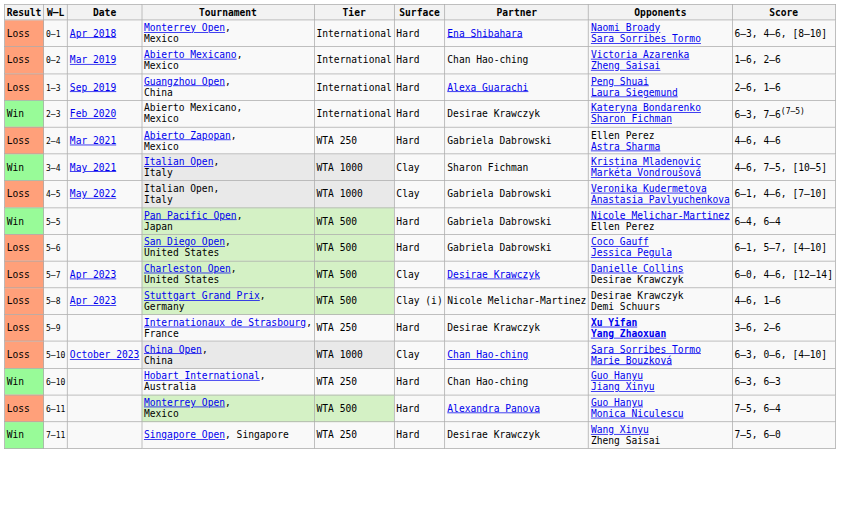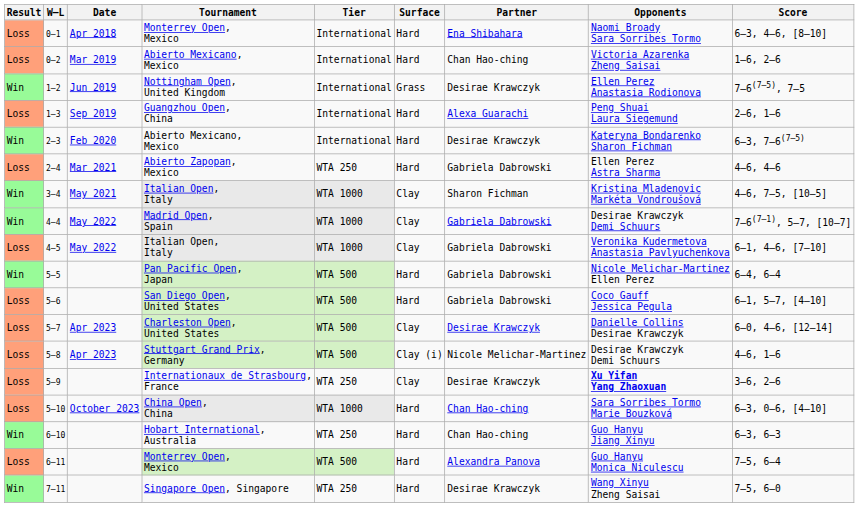 <table class="sortable wikitable">
 <tr>
 <th>Result</th>
 <th class="unsortable">W–L</th>
 <th>Date</th>
 <th>Tournament</th>
 <th>Tier</th>
 <th>Surface</th>
 <th>Partner</th>
 <th>Opponents</th>
 <th class="unsortable">Score</th>
 </tr>
 <tr>
 <td style="background:#ffa07a;">Loss</td>
 <td><small>0–1</small></td>
 <td><a href='#'>Apr 2018</a></td>
 <td><a href='#'>Monterrey Open</a>, <br>Mexico</td>
 <td>International</td>
 <td>Hard</td>
 <td> <a href='#'>Ena Shibahara</a></td>
 <td> <a href='#'>Naomi Broady</a> <br>  <a href='#'>Sara Sorribes Tormo</a></td>
 <td>6–3, 4–6, [8–10]</td>
 </tr>
 <tr>
 <td style="background:#ffa07a;">Loss</td>
 <td><small>0–2</small></td>
 <td><a href='#'>Mar 2019</a></td>
 <td><a href='#'>Abierto Mexicano</a>, <br>Mexico</td>
 <td>International</td>
 <td>Hard</td>
 <td> Chan Hao-ching</td>
 <td> <a href='#'>Victoria Azarenka</a> <br>  <a href='#'>Zheng Saisai</a></td>
 <td>1–6, 2–6</td>
+</tr>
+<tr>
+<td style="background:#98fb98;">Win</td>
+<td><small>1–2</small></td>
+<td><a href='#'>Jun 2019</a></td>
+<td><a href='#'>Nottingham Open</a>, <br>United Kingdom</td>
+<td>International</td>
+<td>Grass</td>
+<td> Desirae Krawczyk</td>
+<td> <a href='#'>Ellen Perez</a> <br>  <a href='#'>Anastasia Rodionova</a></td>
+<td>7–6<sup>(7–5)</sup>, 7–5</td>
 </tr>
 <tr>
 <td style="background:#ffa07a;">Loss</td>
 <td><small>1–3</small></td>
 <td><a href='#'>Sep 2019</a></td>
 <td><a href='#'>Guangzhou Open</a>, <br>China</td>
 <td>International</td>
 <td>Hard</td>
 <td> <a href='#'>Alexa Guarachi</a></td>
 <td> <a href='#'>Peng Shuai</a> <br>  <a href='#'>Laura Siegemund</a></td>
 <td>2–6, 1–6</td>
 </tr>
 <tr>
 <td style="background:#98fb98;">Win</td>
 <td><small>2–3</small></td>
 <td><a href='#'>Feb 2020</a></td>
 <td>Abierto Mexicano, <br>Mexico</td>
 <td>International</td>
 <td>Hard</td>
 <td> Desirae Krawczyk</td>
 <td> <a href='#'>Kateryna Bondarenko</a> <br>  <a href='#'>Sharon Fichman</a></td>
 <td>6–3, 7–6<sup>(7–5)</sup></td>
 </tr>
 <tr>
 <td style="background:#ffa07a;">Loss</td>
 <td><small>2–4</small></td>
 <td><a href='#'>Mar 2021</a></td>
 <td><a href='#'>Abierto Zapopan</a>, <br>Mexico</td>
 <td>WTA 250</td>
 <td>Hard</td>
 <td> Gabriela Dabrowski</td>
 <td> Ellen Perez <br>  <a href='#'>Astra Sharma</a></td>
 <td>4–6, 4–6</td>
 </tr>
 <tr>
 <td style="background:#98fb98;">Win</td>
 <td><small>3–4</small></td>
 <td><a href='#'>May 2021</a></td>
 <td bgcolor=e9e9e9><a href='#'>Italian Open</a>, <br>Italy</td>
 <td bgcolor=e9e9e9>WTA 1000</td>
 <td>Clay</td>
 <td> Sharon Fichman</td>
 <td> <a href='#'>Kristina Mladenovic</a> <br>  <a href='#'>Markéta Vondroušová</a></td>
 <td>4–6, 7–5, [10–5]</td>
+</tr>
+<tr>
+<td style="background:#98fb98;">Win</td>
+<td><small>4–4</small></td>
+<td><a href='#'>May 2022</a></td>
+<td bgcolor=e9e9e9><a href='#'>Madrid Open</a>, <br>Spain</td>
+<td bgcolor=e9e9e9>WTA 1000</td>
+<td>Clay</td>
+<td> <a href='#'>Gabriela Dabrowski</a></td>
+<td> Desirae Krawczyk <br>  <a href='#'>Demi Schuurs</a></td>
+<td>7–6<sup>(7–1)</sup>, 5–7, [10–7]</td>
 </tr>
 <tr>
 <td style="background:#ffa07a;">Loss</td>
 <td><small>4–5</small></td>
 <td><a href='#'>May 2022</a></td>
 <td bgcolor=e9e9e9>Italian Open, <br>Italy</td>
 <td bgcolor=e9e9e9>WTA 1000</td>
 <td>Clay</td>
 <td> Gabriela Dabrowski</td>
 <td> <a href='#'>Veronika Kudermetova</a> <br>  <a href='#'>Anastasia Pavlyuchenkova</a></td>
 <td>6–1, 4–6, [7–10]</td>
 </tr>
 <tr>
 <td style=background:#98fb98>Win</td>
 <td><small>5–5</small></td>
 <td><a href='#'></a></td>
 <td style=background:#d4f1c5><a href='#'>Pan Pacific Open</a>, <br>Japan</td>
 <td style=background:#d4f1c5>WTA 500</td>
 <td>Hard</td>
 <td> Gabriela Dabrowski</td>
 <td> <a href='#'>Nicole Melichar-Martinez</a> <br>  Ellen Perez</td>
 <td>6–4, 6–4</td>
 </tr>
 <tr>
 <td style=background:#ffa07a>Loss</td>
 <td><small>5–6</small></td>
 <td><a href='#'></a></td>
 <td style=background:#d4f1c5><a href='#'>San Diego Open</a>, <br>United States</td>
 <td style=background:#d4f1c5>WTA 500</td>
 <td>Hard</td>
 <td> Gabriela Dabrowski</td>
 <td> <a href='#'>Coco Gauff</a> <br>  <a href='#'>Jessica Pegula</a></td>
 <td>6–1, 5–7, [4–10]</td>
 </tr>
 <tr>
 <td bgcolor=FFA07A>Loss</td>
 <td><small>5–7</small></td>
 <td><a href='#'>Apr 2023</a></td>
 <td style="background:#d4f1c5;"><a href='#'>Charleston Open</a>, <br>United States</td>
 <td style="background:#d4f1c5;">WTA 500</td>
 <td>Clay</td>
 <td> <a href='#'>Desirae Krawczyk</a></td>
 <td> <a href='#'>Danielle Collins</a> <br>  Desirae Krawczyk</td>
 <td>6–0, 4–6, [12–14]</td>
 </tr>
 <tr>
 <td bgcolor=FFA07A>Loss</td>
 <td><small>5–8</small></td>
 <td><a href='#'>Apr 2023</a></td>
 <td style="background:#d4f1c5;"><a href='#'>Stuttgart Grand Prix</a>, <br>Germany</td>
 <td style="background:#d4f1c5;">WTA 500</td>
 <td>Clay (i)</td>
 <td> Nicole Melichar-Martinez</td>
 <td> Desirae Krawczyk <br>  Demi Schuurs</td>
 <td>4–6, 1–6</td>
 </tr>
 <tr>
 <td style="background:#ffa07a;">Loss</td>
 <td><small>5–9</small></td>
 <td><a href='#'></a></td>
 <td><a href='#'>Internationaux de Strasbourg</a>, <br>France</td>
 <td>WTA 250</td>
-<td>Hard</td>
+<td>Clay</td>
 <td> Desirae Krawczyk</td>
 <td><strong> <a href='#'>Xu Yifan</a> <br>  <a href='#'>Yang Zhaoxuan</a></strong></td>
 <td>3–6, 2–6</td>
 </tr>
 <tr>
 <td style="background:#ffa07a;">Loss</td>
 <td><small>5–10</small></td>
 <td><a href='#'>October 2023</a></td>
 <td bgcolor=e9e9e9><a href='#'>China Open</a>, <br>China</td>
 <td bgcolor=e9e9e9>WTA 1000</td>
-<td>Clay</td>
+<td>Hard</td>
 <td> <a href='#'>Chan Hao-ching</a></td>
 <td> <a href='#'>Sara Sorribes Tormo</a> <br>  <a href='#'>Marie Bouzková</a></td>
 <td>6–3, 0–6, [4–10]</td>
 </tr>
 <tr>
 <td bgcolor=98FB98>Win</td>
 <td><small>6–10</small></td>
 <td><a href='#'></a></td>
 <td><a href='#'>Hobart International</a>, <br> Australia</td>
 <td>WTA 250</td>
 <td>Hard</td>
 <td> Chan Hao-ching</td>
 <td> <a href='#'>Guo Hanyu</a> <br>  <a href='#'>Jiang Xinyu</a></td>
 <td>6–3, 6–3</td>
 </tr>
 <tr>
 <td bgcolor=FFA07A>Loss</td>
 <td><small>6–11</small></td>
 <td><a href='#'></a></td>
 <td bgcolor=d4f1c5><a href='#'>Monterrey Open</a>, <br> Mexico</td>
 <td bgcolor=d4f1c5>WTA 500</td>
 <td>Hard</td>
 <td> <a href='#'>Alexandra Panova</a></td>
 <td> <a href='#'>Guo Hanyu</a> <br>  <a href='#'>Monica Niculescu</a></td>
 <td>7–5, 6–4</td>
 </tr>
 <tr>
 <td bgcolor=98FB98>Win</td>
 <td><small>7–11</small></td>
 <td><a href='#'></a></td>
 <td><a href='#'>Singapore Open</a>, Singapore</td>
 <td>WTA 250</td>
 <td>Hard</td>
 <td> Desirae Krawczyk</td>
 <td> <a href='#'>Wang Xinyu</a> <br>  Zheng Saisai</td>
 <td>7–5, 6–0</td>
 </tr>
 </table>
